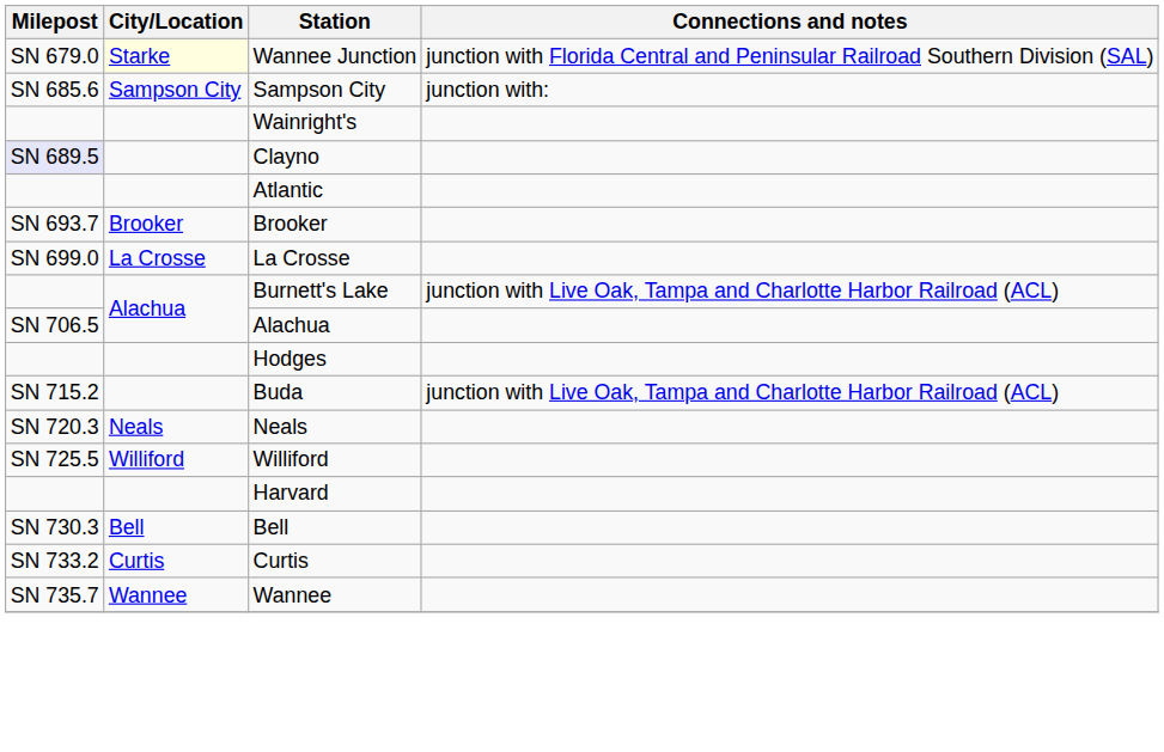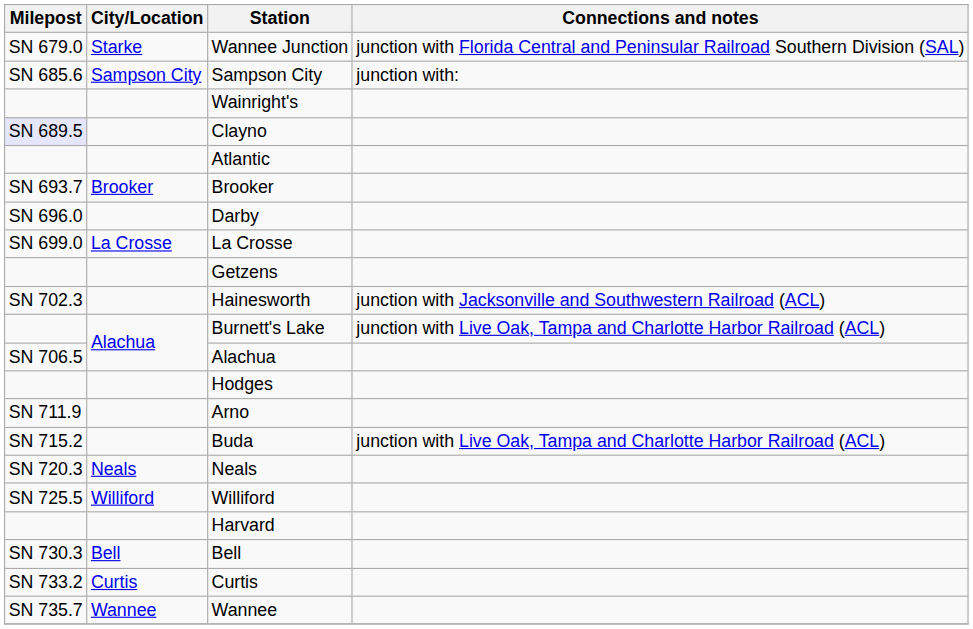 <table class="wikitable">
 <tr>
 <th>Milepost</th>
 <th>City/Location</th>
 <th>Station</th>
 <th>Connections and notes</th>
 </tr>
 <tr>
 <td>SN 679.0</td>
-<td style="background: lightyellow;"><a href='#'>Starke</a></td>
+<td><a href='#'>Starke</a></td>
 <td>Wannee Junction</td>
 <td>junction with <a href='#'>Florida Central and Peninsular Railroad</a> Southern Division (<a href='#'>SAL</a>)</td>
 </tr>
 <tr>
 <td>SN 685.6</td>
 <td><a href='#'>Sampson City</a></td>
 <td>Sampson City</td>
 <td>junction with:</td>
 </tr>
 <tr>
 <td></td>
 <td></td>
 <td>Wainright's</td>
 <td></td>
 </tr>
 <tr>
 <td style="background: lavender;">SN 689.5</td>
 <td></td>
 <td>Clayno</td>
 <td></td>
 </tr>
 <tr>
 <td></td>
 <td></td>
 <td>Atlantic</td>
 <td></td>
 </tr>
 <tr>
 <td>SN 693.7</td>
 <td><a href='#'>Brooker</a></td>
 <td>Brooker</td>
 <td></td>
 </tr>
 <tr>
+<td>SN 696.0</td>
+<td></td>
+<td>Darby</td>
+<td></td>
+</tr>
+<tr>
 <td>SN 699.0</td>
 <td><a href='#'>La Crosse</a></td>
 <td>La Crosse</td>
 <td></td>
+</tr>
+<tr>
+<td></td>
+<td></td>
+<td>Getzens</td>
+<td></td>
+</tr>
+<tr>
+<td>SN 702.3</td>
+<td></td>
+<td>Hainesworth</td>
+<td>junction with <a href='#'>Jacksonville and Southwestern Railroad</a> (<a href='#'>ACL</a>)</td>
 </tr>
 <tr>
 <td></td>
 <td ! rowspan="2"><a href='#'>Alachua</a></td>
 <td>Burnett's Lake</td>
 <td>junction with <a href='#'>Live Oak, Tampa and Charlotte Harbor Railroad</a> (<a href='#'>ACL</a>)</td>
 </tr>
 <tr>
 <td>SN 706.5</td>
 <td>Alachua</td>
 <td></td>
 </tr>
 <tr>
 <td></td>
 <td></td>
 <td>Hodges</td>
+<td></td>
+</tr>
+<tr>
+<td>SN 711.9</td>
+<td></td>
+<td>Arno</td>
 <td></td>
 </tr>
 <tr>
 <td>SN 715.2</td>
 <td></td>
 <td>Buda</td>
 <td>junction with <a href='#'>Live Oak, Tampa and Charlotte Harbor Railroad</a> (<a href='#'>ACL</a>)</td>
 </tr>
 <tr>
 <td>SN 720.3</td>
 <td><a href='#'>Neals</a></td>
 <td>Neals</td>
 <td></td>
 </tr>
 <tr>
 <td>SN 725.5</td>
 <td><a href='#'>Williford</a></td>
 <td>Williford</td>
 <td></td>
 </tr>
 <tr>
 <td></td>
 <td></td>
 <td>Harvard</td>
 <td></td>
 </tr>
 <tr>
 <td>SN 730.3</td>
 <td><a href='#'>Bell</a></td>
 <td>Bell</td>
 <td></td>
 </tr>
 <tr>
 <td>SN 733.2</td>
 <td><a href='#'>Curtis</a></td>
 <td>Curtis</td>
 <td></td>
 </tr>
 <tr>
 <td>SN 735.7</td>
 <td><a href='#'>Wannee</a></td>
 <td>Wannee</td>
 <td></td>
 </tr>
 <tr>
 </tr>
 </table>
